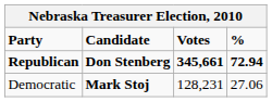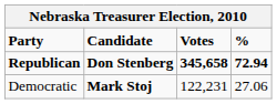 <table class="wikitable">
 <tr>
 <th colspan="4">Nebraska Treasurer Election, 2010</th>
 </tr>
 <tr>
 <td><strong>Party</strong></td>
 <td><strong>Candidate</strong></td>
 <td><strong>Votes</strong></td>
 <td><strong>%</strong></td>
 </tr>
 <tr>
 <td><strong>Republican</strong></td>
 <td><strong>Don Stenberg</strong></td>
-<td><strong>345,661</strong></td>
+<td><strong>345,658</strong></td>
 <td><strong>72.94</strong></td>
 </tr>
 <tr>
 <td>Democratic</td>
 <td><strong>Mark Stoj</strong></td>
-<td>128,231</td>
+<td>122,231</td>
 <td>27.06</td>
 </tr>
 </table>
